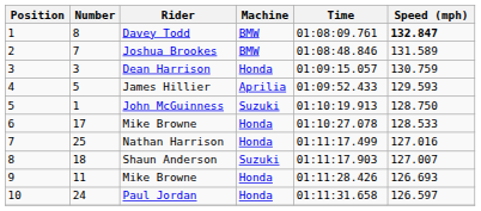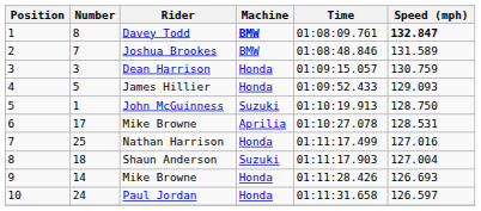 <table class="wikitable" style=width:42em;margin-bottom:0;">
 <tr>
 <th scope="col">Position</th>
 <th scope="col">Number</th>
 <th scope="col">Rider</th>
 <th scope="col">Machine</th>
 <th scope="col">Time</th>
 <th scope="col">Speed (mph)</th>
 </tr>
 <tr>
 <td>1</td>
 <td>8</td>
 <td> <a href='#'>Davey Todd</a></td>
-<td><a href='#'>BMW</a></td>
+<td><strong><a href='#'>BMW</a></strong></td>
 <td>01:08:09.761</td>
 <td><strong>132.847</strong></td>
 </tr>
 <tr>
 <td>2</td>
 <td>7</td>
 <td> <a href='#'>Joshua Brookes</a></td>
 <td><a href='#'>BMW</a></td>
 <td>01:08:48.846</td>
 <td>131.589</td>
 </tr>
 <tr>
 <td>3</td>
 <td>3</td>
 <td> <a href='#'>Dean Harrison</a></td>
 <td><a href='#'>Honda</a></td>
 <td>01:09:15.057</td>
 <td>130.759</td>
 </tr>
 <tr>
 <td>4</td>
 <td>5</td>
 <td> James Hillier</td>
-<td><a href='#'>Aprilia</a></td>
+<td><a href='#'>Honda</a></td>
 <td>01:09:52.433</td>
-<td>129.593</td>
+<td>129.093</td>
 </tr>
 <tr>
 <td>5</td>
 <td>1</td>
 <td> <a href='#'>John McGuinness</a></td>
 <td><a href='#'>Suzuki</a></td>
 <td>01:10:19.913</td>
 <td>128.750</td>
 </tr>
 <tr>
 <td>6</td>
 <td>17</td>
 <td> Mike Browne</td>
-<td><a href='#'>Honda</a></td>
+<td><a href='#'>Aprilia</a></td>
 <td>01:10:27.078</td>
-<td>128.533</td>
+<td>128.531</td>
 </tr>
 <tr>
 <td>7</td>
 <td>25</td>
 <td> Nathan Harrison</td>
 <td><a href='#'>Honda</a></td>
 <td>01:11:17.499</td>
 <td>127.016</td>
 </tr>
 <tr>
 <td>8</td>
 <td>18</td>
 <td> Shaun Anderson</td>
 <td><a href='#'>Suzuki</a></td>
 <td>01:11:17.903</td>
-<td>127.007</td>
+<td>127.004</td>
 </tr>
 <tr>
 <td>9</td>
-<td>11</td>
+<td>14</td>
 <td> Mike Browne</td>
 <td><a href='#'>Honda</a></td>
 <td>01:11:28.426</td>
 <td>126.693</td>
 </tr>
 <tr>
 <td>10</td>
 <td>24</td>
 <td> <a href='#'>Paul Jordan</a></td>
 <td><a href='#'>Honda</a></td>
 <td>01:11:31.658</td>
 <td>126.597</td>
 </tr>
 <tr>
 </tr>
 </table>
